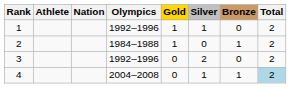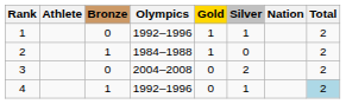 <table class="wikitable sortable" style="text-align:center">
 <tr>
 <th>Rank</th>
 <th>Athlete</th>
-<th>Nation</th>
+<th style="background-color:#cc9966">Bronze</th>
 <th>Olympics</th>
 <th style="background-color:gold">Gold</th>
 <th style="background-color:silver">Silver</th>
-<th style="background-color:#cc9966">Bronze</th>
+<th>Nation</th>
 <th>Total</th>
 </tr>
 <tr>
 <td>1</td>
 <td align=left></td>
-<td align=left><br></td>
+<td>0</td>
 <td>1992–1996</td>
 <td>1</td>
 <td>1</td>
-<td>0</td>
+<td align=left><br></td>
 <td>2</td>
 </tr>
 <tr>
 <td>2</td>
 <td align=left></td>
-<td align=left></td>
+<td>1</td>
 <td>1984–1988</td>
 <td>1</td>
 <td>0</td>
-<td>1</td>
+<td align=left></td>
 <td>2</td>
 </tr>
 <tr>
 <td>3</td>
 <td align=left></td>
-<td align=left></td>
-<td>1992–1996</td>
+<td>0</td>
+<td>2004–2008</td>
 <td>0</td>
 <td>2</td>
-<td>0</td>
+<td align=left></td>
 <td>2</td>
 </tr>
 <tr>
 <td>4</td>
 <td align=left></td>
-<td align=left></td>
-<td>2004–2008</td>
+<td>1</td>
+<td>1992–1996</td>
 <td>0</td>
 <td>1</td>
-<td>1</td>
+<td align=left></td>
 <td style="background: lightblue;">2</td>
 </tr>
 </table>
